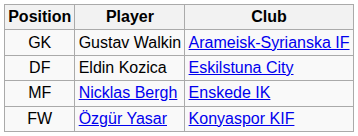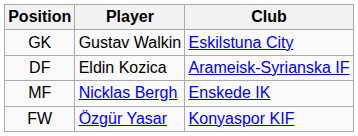 <table class="wikitable" style="text-align:center; float:left; margin-right:1em;">
 <tr>
 <th>Position</th>
 <th>Player</th>
 <th>Club</th>
 </tr>
 <tr>
 <td>GK</td>
 <td align="left"> Gustav Walkin</td>
-<td align="left"><a href='#'>Arameisk-Syrianska IF</a></td>
+<td align="left"><a href='#'>Eskilstuna City</a></td>
 </tr>
 <tr>
 <td>DF</td>
 <td align="left"> Eldin Kozica</td>
-<td align="left"><a href='#'>Eskilstuna City</a></td>
+<td align="left"><a href='#'>Arameisk-Syrianska IF</a></td>
 </tr>
 <tr>
 <td>MF</td>
 <td align="left"> <a href='#'>Nicklas Bergh</a></td>
 <td align="left"><a href='#'>Enskede IK</a></td>
 </tr>
 <tr>
 <td>FW</td>
 <td align="left"> <a href='#'>Özgür Yasar</a></td>
 <td align="left"><a href='#'>Konyaspor KIF</a></td>
 </tr>
 <tr>
 </tr>
 </table>
